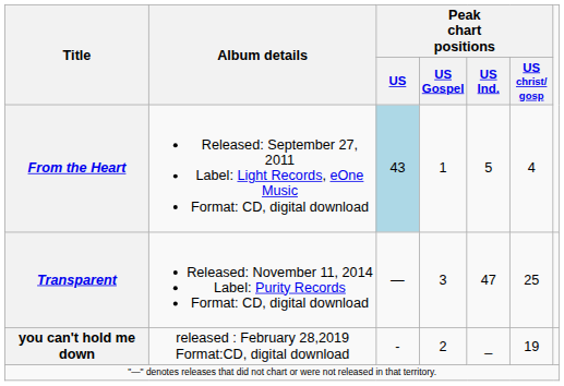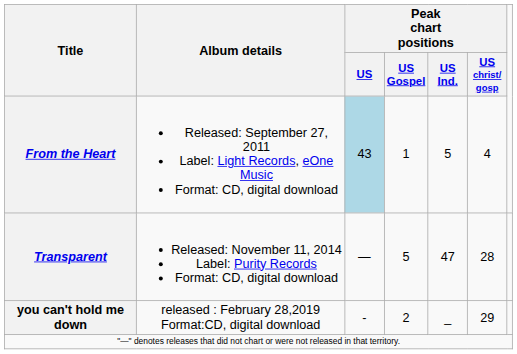 <table class="wikitable sortable mw-collapsible mw-collapsed plainrowheaders" style="text-align:center;">
 <tr>
 <th scope="col" rowspan="2" style="width:10em;">Title</th>
 <th scope="col" rowspan="2" style="width:16em;">Album details</th>
 <th scope="col" colspan="4">Peak<br>chart<br>positions</th>
 </tr>
 <tr>
 <th scope="col" style="width:3em;font-size:90%;"><a href='#'>US</a><br></th>
 <th scope="col" style="width:3em;font-size:90%;"><a href='#'>US<br>Gospel</a><br></th>
 <th scope="col" style="width:3em;font-size:90%;"><a href='#'>US<br>Ind.</a><br></th>
 <th scope="col" style="width:3em;font-size:90%;"><a href='#'>US<br><small>christ/<br>gosp</small></a><br></th>
 </tr>
 <tr>
 <th scope="row"><em><a href='#'>From the Heart</a></em></th>
 <td><br><ul><li>Released: September 27, 2011</li><li>Label: <a href='#'>Light Records</a>, <a href='#'>eOne Music</a></li><li>Format: CD, digital download</li></ul></td>
 <td style="background: lightblue;">43</td>
 <td>1</td>
 <td>5</td>
 <td>4</td>
 </tr>
 <tr>
 <th scope="row"><em><a href='#'>Transparent</a></em></th>
 <td><br><ul><li>Released: November 11, 2014</li><li>Label: <a href='#'>Purity Records</a></li><li>Format: CD, digital download</li></ul></td>
 <td>—</td>
-<td>3</td>
+<td>5</td>
 <td>47</td>
-<td>25</td>
+<td>28</td>
 <td></td>
 </tr>
 <tr>
 <th>you can't hold me down</th>
 <td>released : February 28,2019<br>Format:CD, digital download</td>
 <td>-</td>
 <td>2</td>
 <td>_</td>
-<td>19</td>
+<td>29</td>
 <td></td>
 </tr>
 <tr>
 <td align="center" colspan="14" style="font-size:8pt">"—" denotes releases that did not chart or were not released in that territory.</td>
 </tr>
 </table>
